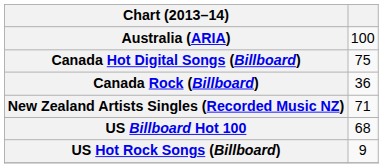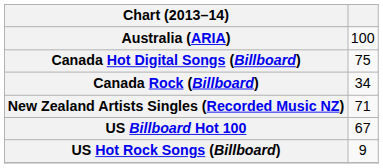 <table class="wikitable plainrowheaders sortable">
 <tr>
 <th scope="col">Chart (2013–14)</th>
 <th scope="col"></th>
 </tr>
 <tr>
 <th scope="row">Australia (<a href='#'>ARIA</a>)</th>
 <td align="center">100</td>
 </tr>
 <tr>
 <th scope="row">Canada <a href='#'>Hot Digital Songs</a> (<em><a href='#'>Billboard</a></em>)</th>
 <td align="center">75</td>
 </tr>
 <tr>
 <th scope="row">Canada <a href='#'>Rock</a> (<em><a href='#'>Billboard</a></em>)</th>
-<td align="center">36</td>
+<td align="center">34</td>
 </tr>
 <tr>
 <th scope="row">New Zealand Artists Singles (<a href='#'>Recorded Music NZ</a>)</th>
 <td align="center">71</td>
 </tr>
 <tr>
 <th scope="row">US <a href='#'><em>Billboard</em> Hot 100</a></th>
-<td align="center">68</td>
+<td align="center">67</td>
 </tr>
 <tr>
 <th scope="row">US <a href='#'>Hot Rock Songs</a> (<em>Billboard</em>)</th>
 <td align="center">9</td>
 </tr>
 <tr>
 </tr>
 </table>
